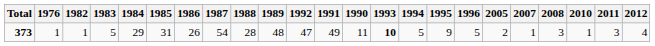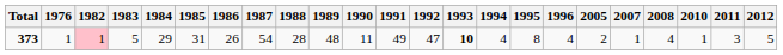 <table class="wikitable" style="text-align: right; font-size: 96%;">
 <tr>
 <th>Total</th>
 <th>1976</th>
 <th>1982</th>
 <th>1983</th>
 <th>1984</th>
 <th>1985</th>
 <th>1986</th>
 <th>1987</th>
 <th>1988</th>
 <th>1989</th>
+<th>1990</th>
+<th>1991</th>
 <th>1992</th>
-<th>1991</th>
-<th>1990</th>
 <th>1993</th>
 <th>1994</th>
 <th>1995</th>
 <th>1996</th>
 <th>2005</th>
 <th>2007</th>
 <th>2008</th>
 <th>2010</th>
 <th>2011</th>
 <th>2012</th>
 </tr>
 <tr>
 <td><strong>373</strong></td>
 <td>1</td>
-<td>1</td>
+<td style="background: pink;">1</td>
 <td>5</td>
 <td>29</td>
 <td>31</td>
 <td>26</td>
 <td>54</td>
 <td>28</td>
 <td>48</td>
+<td>11</td>
+<td>49</td>
 <td>47</td>
-<td>49</td>
-<td>11</td>
 <td><strong>10</strong></td>
-<td>5</td>
-<td>9</td>
-<td>5</td>
+<td>4</td>
+<td>8</td>
+<td>4</td>
 <td>2</td>
 <td>1</td>
-<td>3</td>
+<td>4</td>
 <td>1</td>
 <td>3</td>
-<td>4</td>
+<td>5</td>
 </tr>
 </table>
